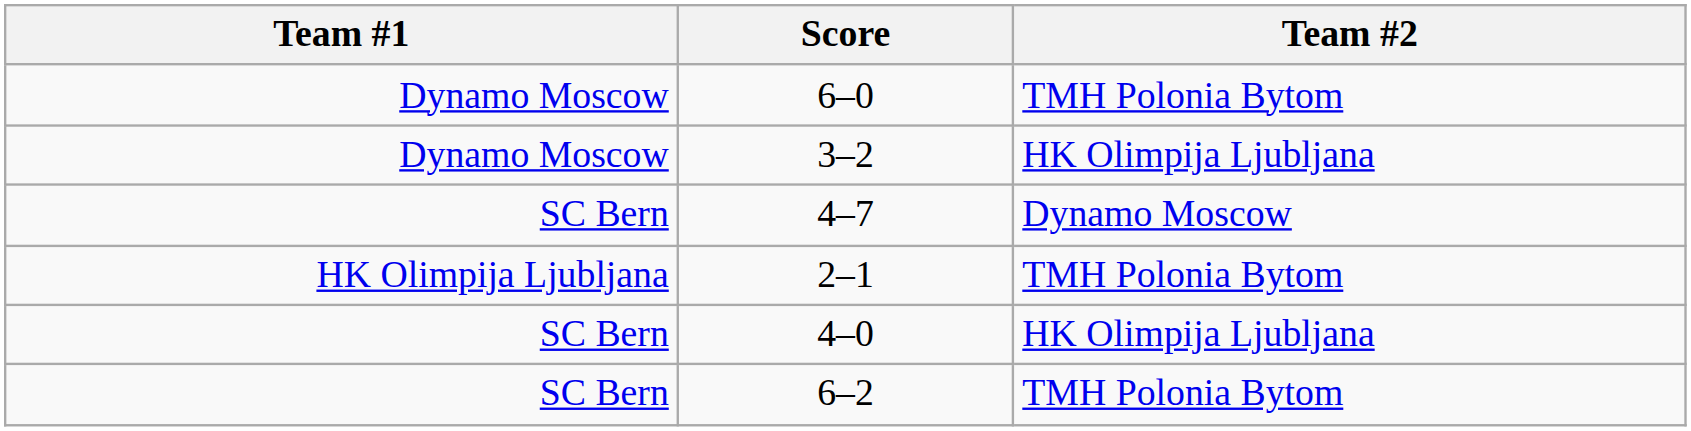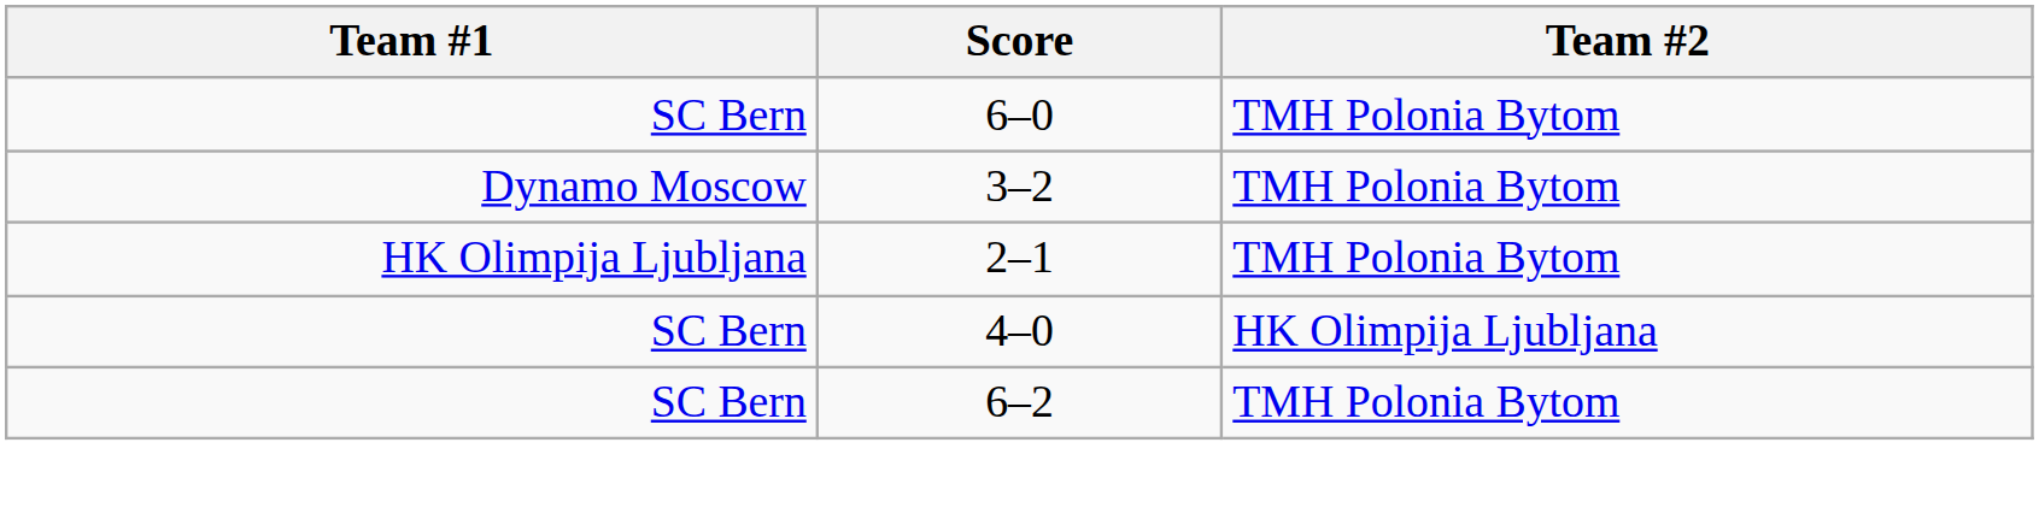 <table class="wikitable" style="text-align: center;">
 <tr>
 <th width=22%>Team #1</th>
 <th width=11%>Score</th>
 <th width=22%>Team #2</th>
 </tr>
 <tr>
-<td style="text-align: right;"><a href='#'>Dynamo Moscow</a> </td>
+<td style="text-align: right;"><a href='#'>SC Bern</a> </td>
 <td>6–0</td>
 <td style="text-align: left;"> <a href='#'>TMH Polonia Bytom</a></td>
 </tr>
 <tr>
 <td style="text-align: right;"><a href='#'>Dynamo Moscow</a> </td>
 <td>3–2</td>
-<td style="text-align: left;"> <a href='#'>HK Olimpija Ljubljana</a></td>
-</tr>
-<tr>
-<td style="text-align: right;"><a href='#'>SC Bern</a> </td>
-<td>4–7</td>
-<td style="text-align: left;"> <a href='#'>Dynamo Moscow</a></td>
+<td style="text-align: left;"> <a href='#'>TMH Polonia Bytom</a></td>
 </tr>
 <tr>
 <td style="text-align: right;"><a href='#'>HK Olimpija Ljubljana</a> </td>
 <td>2–1</td>
 <td style="text-align: left;"> <a href='#'>TMH Polonia Bytom</a></td>
 </tr>
 <tr>
 <td style="text-align: right;"><a href='#'>SC Bern</a> </td>
 <td>4–0</td>
 <td style="text-align: left;"> <a href='#'>HK Olimpija Ljubljana</a></td>
 </tr>
 <tr>
 <td style="text-align: right;"><a href='#'>SC Bern</a> </td>
 <td>6–2</td>
 <td style="text-align: left;"> <a href='#'>TMH Polonia Bytom</a></td>
 </tr>
 </table>
